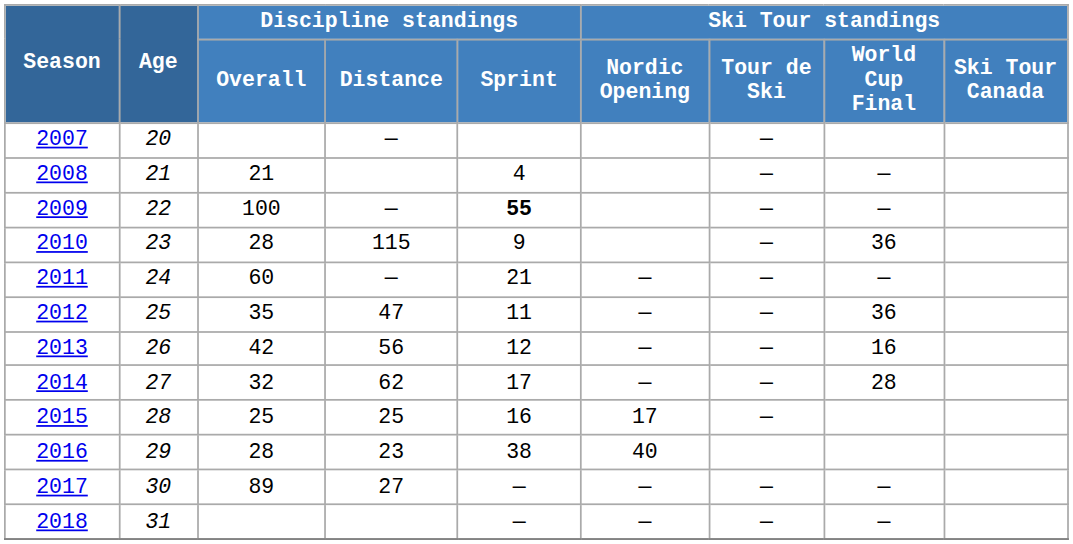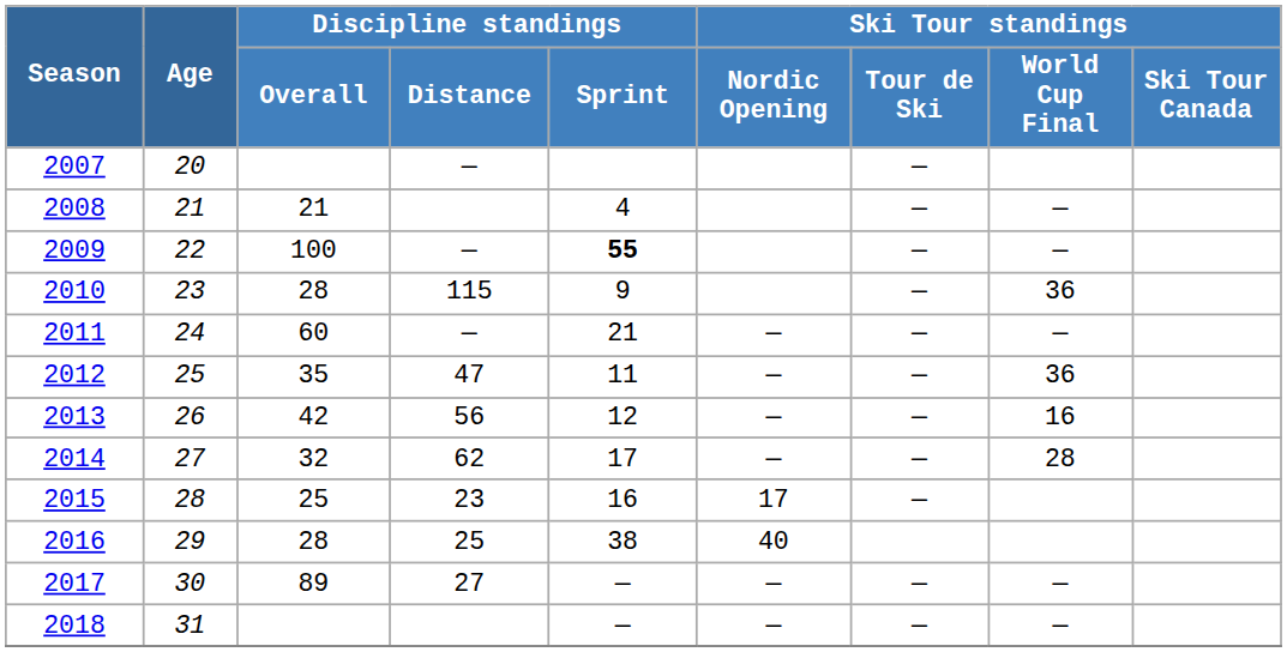 <table class="wikitable" style="font-size:95%; text-align:center; border:grey solid 1px; border-collapse:collapse; background:#ffffff;">
 <tr>
 <th style="background-color:#369; color:white; width:60px;" rowspan="2"> Season </th>
 <th style="background-color:#369; color:white; width:40px;" rowspan="2"> Age </th>
 <th style="background-color:#4180be; color:white;" colspan="3">Discipline standings</th>
 <th style="background-color:#4180be; color:white;" colspan="4">Ski Tour standings</th>
 </tr>
 <tr>
 <th style="background-color:#4180be; color:white; width:75px;">Overall</th>
 <th style="background-color:#4180be; color:white; width:75px;">Distance</th>
 <th style="background-color:#4180be; color:white; width:75px;">Sprint</th>
 <th style="background-color:#4180be; color:white; width:75px;">Nordic<br>Opening</th>
 <th style="background-color:#4180be; color:white; width:75px;">Tour de<br>Ski</th>
 <th style="background-color:#4180be; color:white; width:75px;">World Cup<br>Final</th>
 <th style="background-color:#4180be; color:white; width:75px;">Ski Tour<br>Canada</th>
 </tr>
 <tr>
 <td><a href='#'>2007</a></td>
 <td><em>20</em></td>
 <td></td>
 <td>—</td>
 <td></td>
 <td></td>
 <td>—</td>
 <td></td>
 <td></td>
 </tr>
 <tr>
 <td><a href='#'>2008</a></td>
 <td><em>21</em></td>
 <td>21</td>
 <td></td>
 <td>4</td>
 <td></td>
 <td>—</td>
 <td>—</td>
 <td></td>
 </tr>
 <tr>
 <td><a href='#'>2009</a></td>
 <td><em>22</em></td>
 <td>100</td>
 <td>—</td>
 <td><strong>55</strong></td>
 <td></td>
 <td>—</td>
 <td>—</td>
 <td></td>
 </tr>
 <tr>
 <td><a href='#'>2010</a></td>
 <td><em>23</em></td>
 <td>28</td>
 <td>115</td>
 <td>9</td>
 <td></td>
 <td>—</td>
 <td>36</td>
 <td></td>
 </tr>
 <tr>
 <td><a href='#'>2011</a></td>
 <td><em>24</em></td>
 <td>60</td>
 <td>—</td>
 <td>21</td>
 <td>—</td>
 <td>—</td>
 <td>—</td>
 <td></td>
 </tr>
 <tr>
 <td><a href='#'>2012</a></td>
 <td><em>25</em></td>
 <td>35</td>
 <td>47</td>
 <td>11</td>
 <td>—</td>
 <td>—</td>
 <td>36</td>
 <td></td>
 </tr>
 <tr>
 <td><a href='#'>2013</a></td>
 <td><em>26</em></td>
 <td>42</td>
 <td>56</td>
 <td>12</td>
 <td>—</td>
 <td>—</td>
 <td>16</td>
 <td></td>
 </tr>
 <tr>
 <td><a href='#'>2014</a></td>
 <td><em>27</em></td>
 <td>32</td>
 <td>62</td>
 <td>17</td>
 <td>—</td>
 <td>—</td>
 <td>28</td>
 <td></td>
 </tr>
 <tr>
 <td><a href='#'>2015</a></td>
 <td><em>28</em></td>
 <td>25</td>
-<td>25</td>
+<td>23</td>
 <td>16</td>
 <td>17</td>
 <td>—</td>
 <td></td>
 <td></td>
 </tr>
 <tr>
 <td><a href='#'>2016</a></td>
 <td><em>29</em></td>
 <td>28</td>
-<td>23</td>
+<td>25</td>
 <td>38</td>
 <td>40</td>
 <td></td>
 <td></td>
 <td></td>
 </tr>
 <tr>
 <td><a href='#'>2017</a></td>
 <td><em>30</em></td>
 <td>89</td>
 <td>27</td>
 <td>—</td>
 <td>—</td>
 <td>—</td>
 <td>—</td>
 <td></td>
 </tr>
 <tr>
 <td><a href='#'>2018</a></td>
 <td><em>31</em></td>
 <td></td>
 <td></td>
 <td>—</td>
 <td>—</td>
 <td>—</td>
 <td>—</td>
 <td></td>
 </tr>
 <tr>
 </tr>
 </table>
